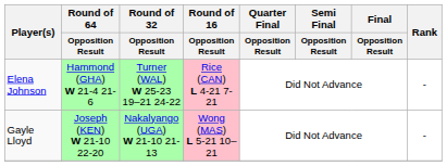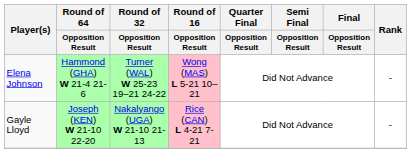 <table class=wikitable style="font-size:90%">
 <tr>
 <th rowspan="2" style="width:150px;">Player(s)</th>
 <th width=125>Round of 64</th>
 <th width=125>Round of 32</th>
 <th width=125>Round of 16</th>
 <th width=125>Quarter Final</th>
 <th width=125>Semi Final</th>
 <th width=125>Final</th>
 <th rowspan="2" style="width:75px;">Rank</th>
 </tr>
 <tr>
 <th style="line-height:1em"><small>Opposition<br>Result</small></th>
 <th style="line-height:1em"><small>Opposition<br>Result</small></th>
 <th style="line-height:1em"><small>Opposition<br>Result</small></th>
 <th style="line-height:1em"><small>Opposition<br>Result</small></th>
 <th style="line-height:1em"><small>Opposition<br>Result</small></th>
 <th style="line-height:1em"><small>Opposition<br>Result</small></th>
 </tr>
 <tr>
 <td><a href='#'>Elena Johnson</a></td>
 <td style="text-align:center; background:#afa;"> <a href='#'>Hammond</a> (<a href='#'>GHA</a>)<br><strong>W</strong> 21-4 21-6</td>
 <td style="text-align:center; background:#afa;"> <a href='#'>Turner</a> (<a href='#'>WAL</a>)<br><strong>W</strong> 25-23 19–21 24-22</td>
-<td style="text-align:center; background:pink;"> <a href='#'>Rice</a> (<a href='#'>CAN</a>)<br><strong>L</strong> 4-21 7-21</td>
+<td style="text-align:center; background:pink;"> <a href='#'>Wong</a> (<a href='#'>MAS</a>)<br><strong>L</strong> 5-21 10–21</td>
 <td colspan="3" style="text-align:center; background:white;">Did Not Advance</td>
 <td style="text-align:center; background:white;">-</td>
 </tr>
 <tr>
 <td>Gayle Lloyd</td>
 <td style="text-align:center; background:#afa;"> <a href='#'>Joseph</a> (<a href='#'>KEN</a>)<br><strong>W</strong> 21-10 22-20</td>
 <td style="text-align:center; background:#afa;"> <a href='#'>Nakalyango</a> (<a href='#'>UGA</a>)<br><strong>W</strong> 21-10 21-13</td>
-<td style="text-align:center; background:pink;"> <a href='#'>Wong</a> (<a href='#'>MAS</a>)<br><strong>L</strong> 5-21 10–21</td>
+<td style="text-align:center; background:pink;"> <a href='#'>Rice</a> (<a href='#'>CAN</a>)<br><strong>L</strong> 4-21 7-21</td>
 <td colspan="3" style="text-align:center; background:white;">Did Not Advance</td>
 <td style="text-align:center; background:white;">-</td>
 </tr>
 <tr>
 </tr>
 </table>
